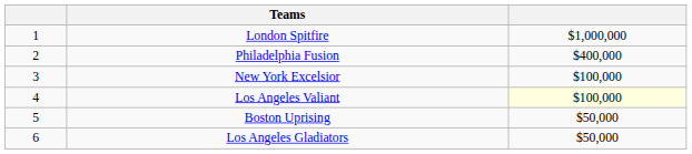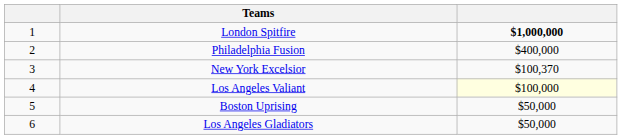 <table class="wikitable" style="text-align: center; margin-left: auto; margin-right: auto; border: none; width:95%;">
 <tr>
 <th scope="col" style="width: 20px;"></th>
 <th scope="col" style="width: 190px;">Teams</th>
 <th scope="col" style="width: 50px;"></th>
 </tr>
 <tr>
 <td>1</td>
 <td><a href='#'>London Spitfire</a></td>
-<td>$1,000,000</td>
+<td><strong>$1,000,000</strong></td>
 </tr>
 <tr>
 <td>2</td>
 <td><a href='#'>Philadelphia Fusion</a></td>
 <td>$400,000</td>
 </tr>
 <tr>
 <td>3</td>
 <td><a href='#'>New York Excelsior</a></td>
-<td>$100,000</td>
+<td>$100,370</td>
 </tr>
 <tr>
 <td>4</td>
 <td><a href='#'>Los Angeles Valiant</a></td>
 <td style="background: lightyellow;">$100,000</td>
 </tr>
 <tr>
 <td>5</td>
 <td><a href='#'>Boston Uprising</a></td>
 <td>$50,000</td>
 </tr>
 <tr>
 <td>6</td>
 <td><a href='#'>Los Angeles Gladiators</a></td>
 <td>$50,000</td>
 </tr>
 </table>
